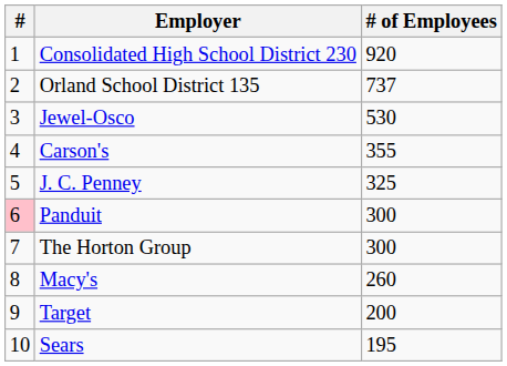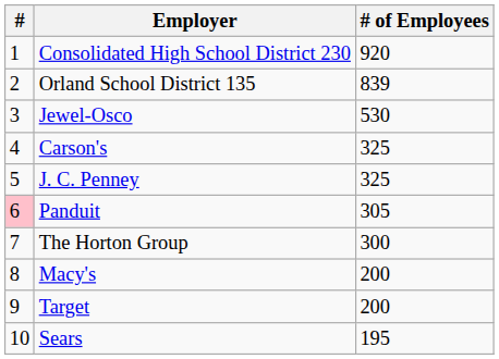 <table class="wikitable">
 <tr>
 <th>#</th>
 <th>Employer</th>
 <th># of Employees</th>
 </tr>
 <tr>
 <td>1</td>
 <td><a href='#'>Consolidated High School District 230</a></td>
 <td>920</td>
 </tr>
 <tr>
 <td>2</td>
 <td>Orland School District 135</td>
-<td>737</td>
+<td>839</td>
 </tr>
 <tr>
 <td>3</td>
 <td><a href='#'>Jewel-Osco</a></td>
 <td>530</td>
 </tr>
 <tr>
 <td>4</td>
 <td><a href='#'>Carson's</a></td>
-<td>355</td>
+<td>325</td>
 </tr>
 <tr>
 <td>5</td>
 <td><a href='#'>J. C. Penney</a></td>
 <td>325</td>
 </tr>
 <tr>
 <td style="background: pink;">6</td>
 <td><a href='#'>Panduit</a></td>
-<td>300</td>
+<td>305</td>
 </tr>
 <tr>
 <td>7</td>
 <td>The Horton Group</td>
 <td>300</td>
 </tr>
 <tr>
 <td>8</td>
 <td><a href='#'>Macy's</a></td>
-<td>260</td>
+<td>200</td>
 </tr>
 <tr>
 <td>9</td>
 <td><a href='#'>Target</a></td>
 <td>200</td>
 </tr>
 <tr>
 <td>10</td>
 <td><a href='#'>Sears</a></td>
 <td>195</td>
 </tr>
 </table>
